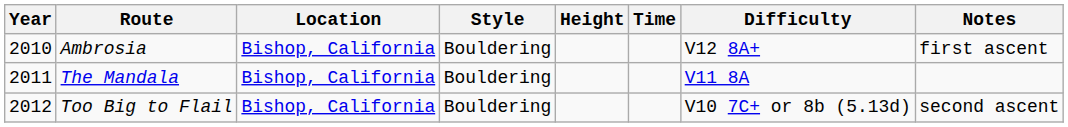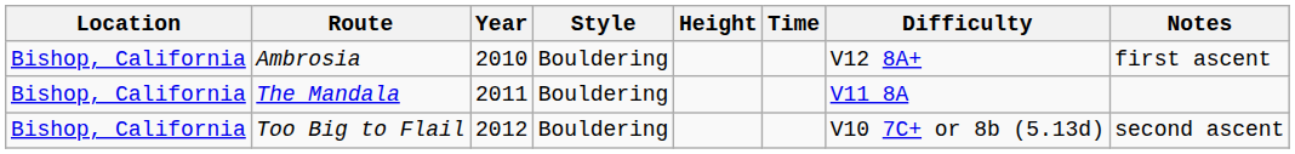 <table class="wikitable">
 <tr>
+<th>Location</th>
+<th>Route</th>
 <th>Year</th>
-<th>Route</th>
-<th>Location</th>
 <th>Style</th>
 <th>Height</th>
 <th>Time</th>
 <th>Difficulty</th>
 <th>Notes</th>
 </tr>
 <tr>
+<td><a href='#'>Bishop, California</a></td>
+<td><em>Ambrosia</em></td>
 <td>2010</td>
-<td><em>Ambrosia</em></td>
-<td><a href='#'>Bishop, California</a></td>
 <td>Bouldering</td>
 <td></td>
 <td></td>
 <td>V12 <a href='#'>8A+</a></td>
 <td>first ascent</td>
 </tr>
 <tr>
+<td><a href='#'>Bishop, California</a></td>
+<td><em><a href='#'>The Mandala</a></em></td>
 <td>2011</td>
-<td><em><a href='#'>The Mandala</a></em></td>
-<td><a href='#'>Bishop, California</a></td>
 <td>Bouldering</td>
 <td></td>
 <td></td>
 <td><a href='#'>V11 8A</a></td>
 <td></td>
 </tr>
 <tr>
+<td><a href='#'>Bishop, California</a></td>
+<td><em>Too Big to Flail</em></td>
 <td>2012</td>
-<td><em>Too Big to Flail</em></td>
-<td><a href='#'>Bishop, California</a></td>
 <td>Bouldering</td>
 <td></td>
 <td></td>
 <td>V10 <a href='#'>7C+</a> or 8b (5.13d)</td>
 <td>second ascent</td>
 </tr>
 </table>
